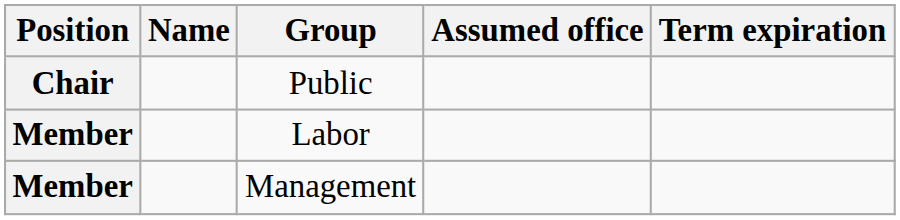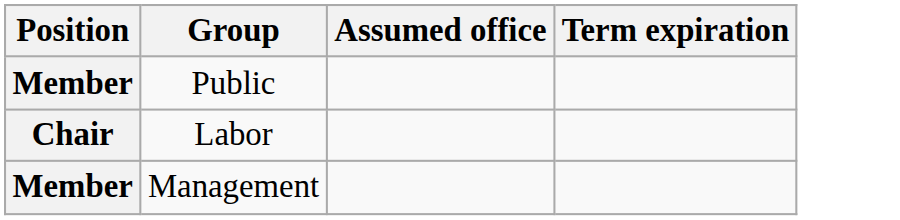 <table class="wikitable sortable" style="text-align:center">
 <tr>
 <th>Position</th>
-<th>Name</th>
 <th>Group</th>
 <th>Assumed office</th>
 <th>Term expiration</th>
 </tr>
 <tr>
-<th>Chair</th>
-<td></td>
+<th>Member</th>
 <td>Public</td>
 <td></td>
 <td></td>
 </tr>
 <tr>
-<th>Member</th>
-<td></td>
+<th>Chair</th>
 <td>Labor</td>
 <td></td>
 <td></td>
 </tr>
 <tr>
 <th>Member</th>
-<td></td>
 <td>Management</td>
 <td></td>
 <td></td>
 </tr>
 </table>
